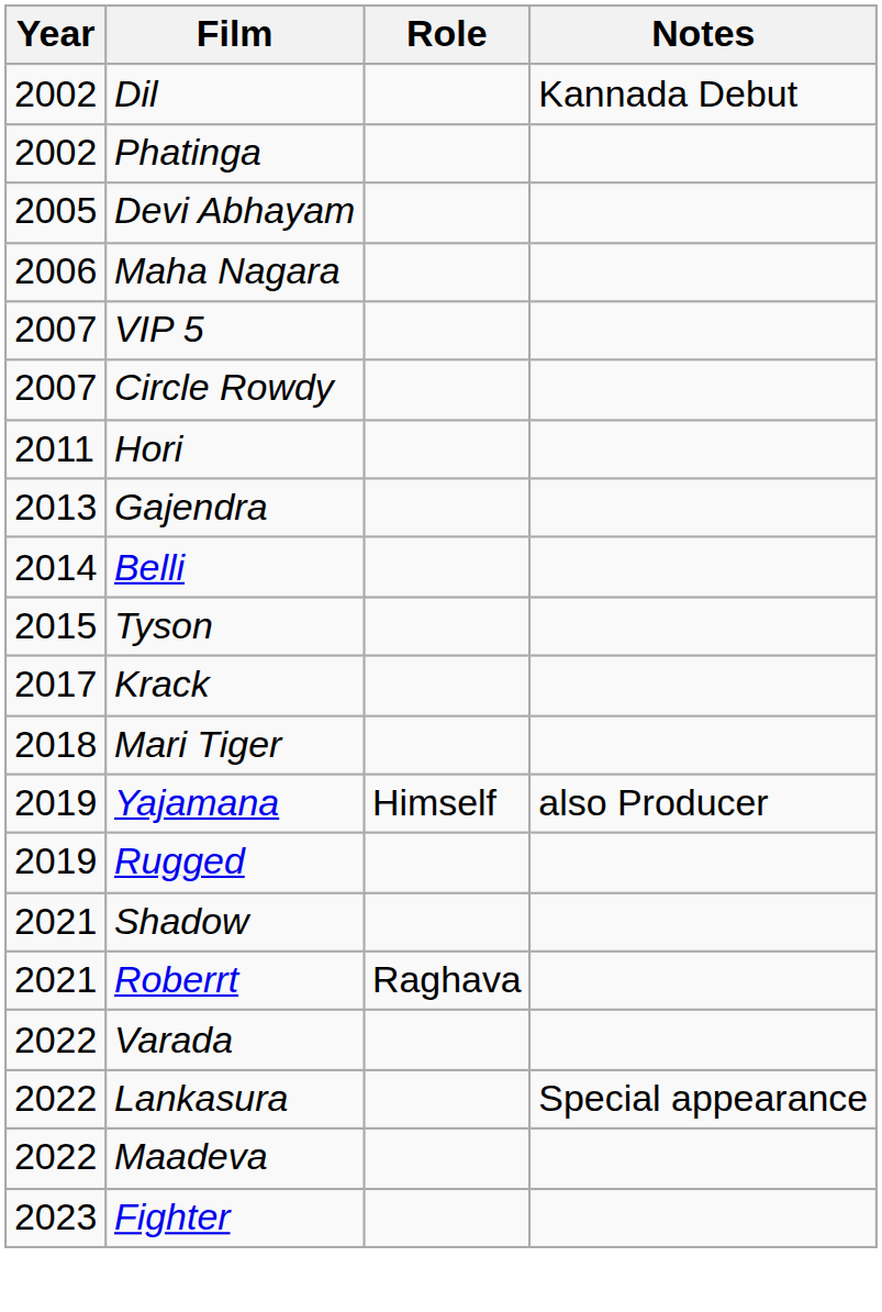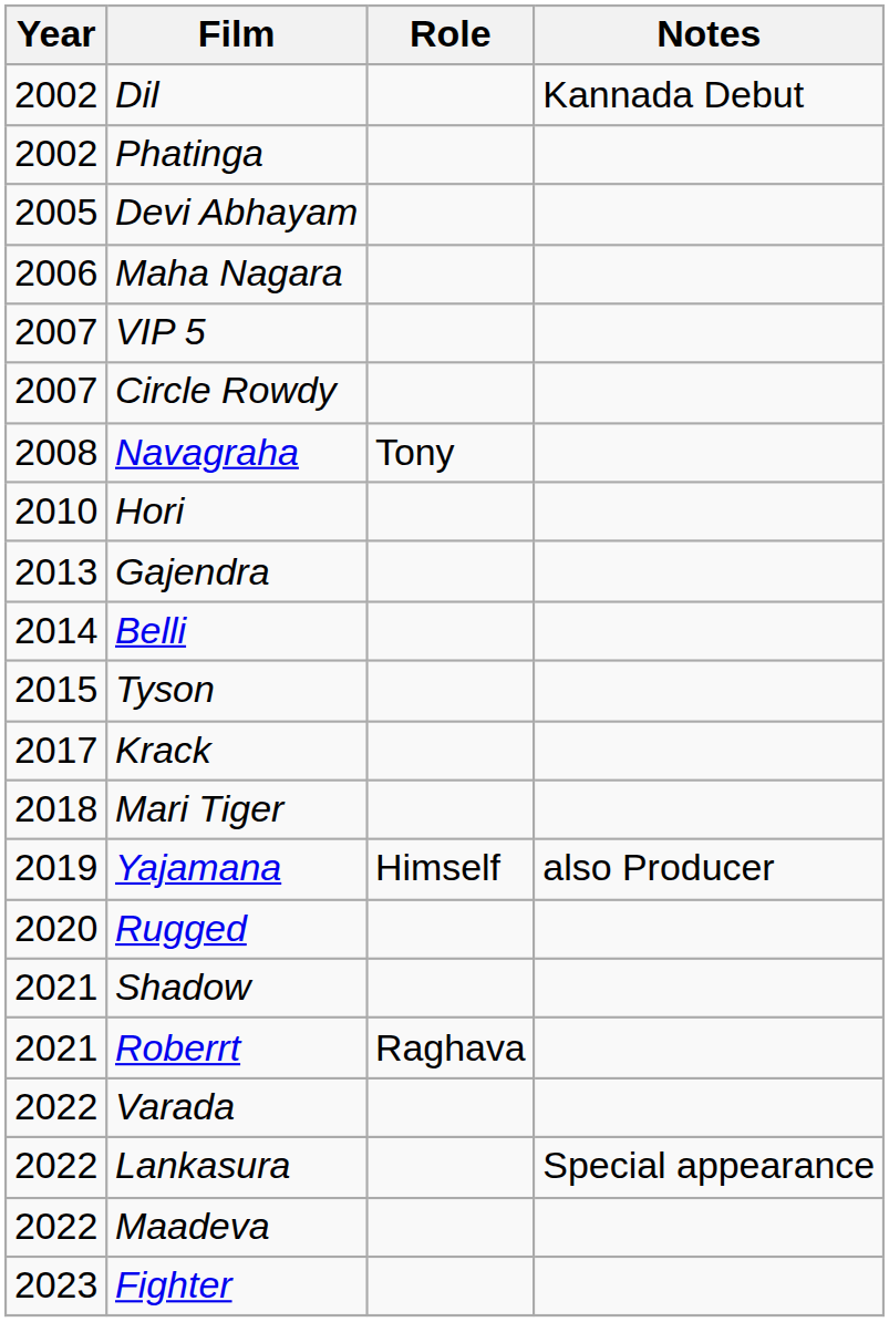 <table class="wikitable sortable">
 <tr>
 <th>Year</th>
 <th>Film</th>
 <th>Role</th>
 <th>Notes</th>
 </tr>
 <tr>
 <td>2002</td>
 <td><em>Dil</em></td>
 <td></td>
 <td>Kannada Debut</td>
 </tr>
 <tr>
 <td>2002</td>
 <td><em>Phatinga</em></td>
 <td></td>
 <td></td>
 </tr>
 <tr>
 <td>2005</td>
 <td><em>Devi Abhayam</em></td>
 <td></td>
 <td></td>
 </tr>
 <tr>
 <td>2006</td>
 <td><em>Maha Nagara</em></td>
 <td></td>
 <td></td>
 </tr>
 <tr>
 <td>2007</td>
 <td><em>VIP 5</em></td>
 <td></td>
 <td></td>
 </tr>
 <tr>
 <td>2007</td>
 <td><em>Circle Rowdy</em></td>
 <td></td>
 <td></td>
 </tr>
 <tr>
-<td>2011</td>
+<td>2008</td>
+<td><em><a href='#'>Navagraha</a></em></td>
+<td>Tony</td>
+<td></td>
+</tr>
+<tr>
+<td>2010</td>
 <td><em>Hori</em></td>
 <td></td>
 <td></td>
 </tr>
 <tr>
 <td>2013</td>
 <td><em>Gajendra</em></td>
 <td></td>
 <td></td>
 </tr>
 <tr>
 <td>2014</td>
 <td><em><a href='#'>Belli</a></em></td>
 <td></td>
 <td></td>
 </tr>
 <tr>
 <td>2015</td>
 <td><em>Tyson</em></td>
 <td></td>
 <td></td>
 </tr>
 <tr>
 <td>2017</td>
 <td><em>Krack</em></td>
 <td></td>
 <td></td>
 </tr>
 <tr>
 <td>2018</td>
 <td><em>Mari Tiger</em></td>
 <td></td>
 <td></td>
 </tr>
 <tr>
 <td>2019</td>
 <td><em><a href='#'>Yajamana</a></em></td>
 <td>Himself</td>
 <td>also Producer</td>
 </tr>
 <tr>
-<td>2019</td>
+<td>2020</td>
 <td><em><a href='#'>Rugged</a></em></td>
 <td></td>
 <td> </td>
 </tr>
 <tr>
 <td>2021</td>
 <td><em>Shadow</em></td>
 <td></td>
 <td></td>
 </tr>
 <tr>
 <td>2021</td>
 <td><em><a href='#'>Roberrt</a></em></td>
 <td>Raghava</td>
 <td></td>
 </tr>
 <tr>
 <td>2022</td>
 <td><em>Varada</em></td>
 <td></td>
 <td></td>
 </tr>
 <tr>
 <td>2022</td>
 <td><em>Lankasura</em></td>
 <td></td>
 <td>Special appearance</td>
 </tr>
 <tr>
 <td>2022</td>
 <td><em>Maadeva</em></td>
 <td></td>
 <td></td>
 </tr>
 <tr>
 <td>2023</td>
 <td><em><a href='#'>Fighter</a></em></td>
 <td></td>
 <td></td>
 </tr>
 <tr>
 </tr>
 </table>
